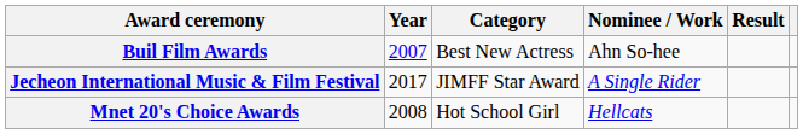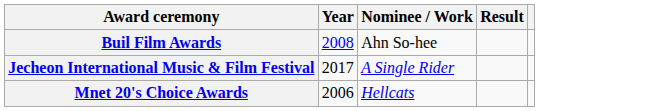 <table class="wikitable plainrowheaders">
 <tr>
 <th scope="col">Award ceremony</th>
 <th scope="col">Year</th>
-<th scope="col">Category </th>
 <th scope="col">Nominee / Work</th>
 <th scope="col">Result</th>
 <th scope="col" class="unsortable"></th>
 </tr>
 <tr>
 <th scope="row"><a href='#'>Buil Film Awards</a></th>
-<td style="text-align:center"><a href='#'>2007</a></td>
-<td>Best New Actress</td>
+<td style="text-align:center"><a href='#'>2008</a></td>
 <td>Ahn So-hee</td>
 <td></td>
 <td style="text-align:center"></td>
 </tr>
 <tr>
 <th scope="row"><a href='#'>Jecheon International Music & Film Festival</a></th>
 <td style="text-align:center">2017</td>
-<td>JIMFF Star Award</td>
 <td><em><a href='#'>A Single Rider</a></em></td>
 <td></td>
 <td style="text-align:center"></td>
 </tr>
 <tr>
 <th scope="row"><a href='#'>Mnet 20's Choice Awards</a></th>
-<td style="text-align:center">2008</td>
-<td>Hot School Girl</td>
+<td style="text-align:center">2006</td>
 <td><em><a href='#'>Hellcats</a></em></td>
 <td></td>
 <td style="text-align:center"></td>
 </tr>
 </table>
